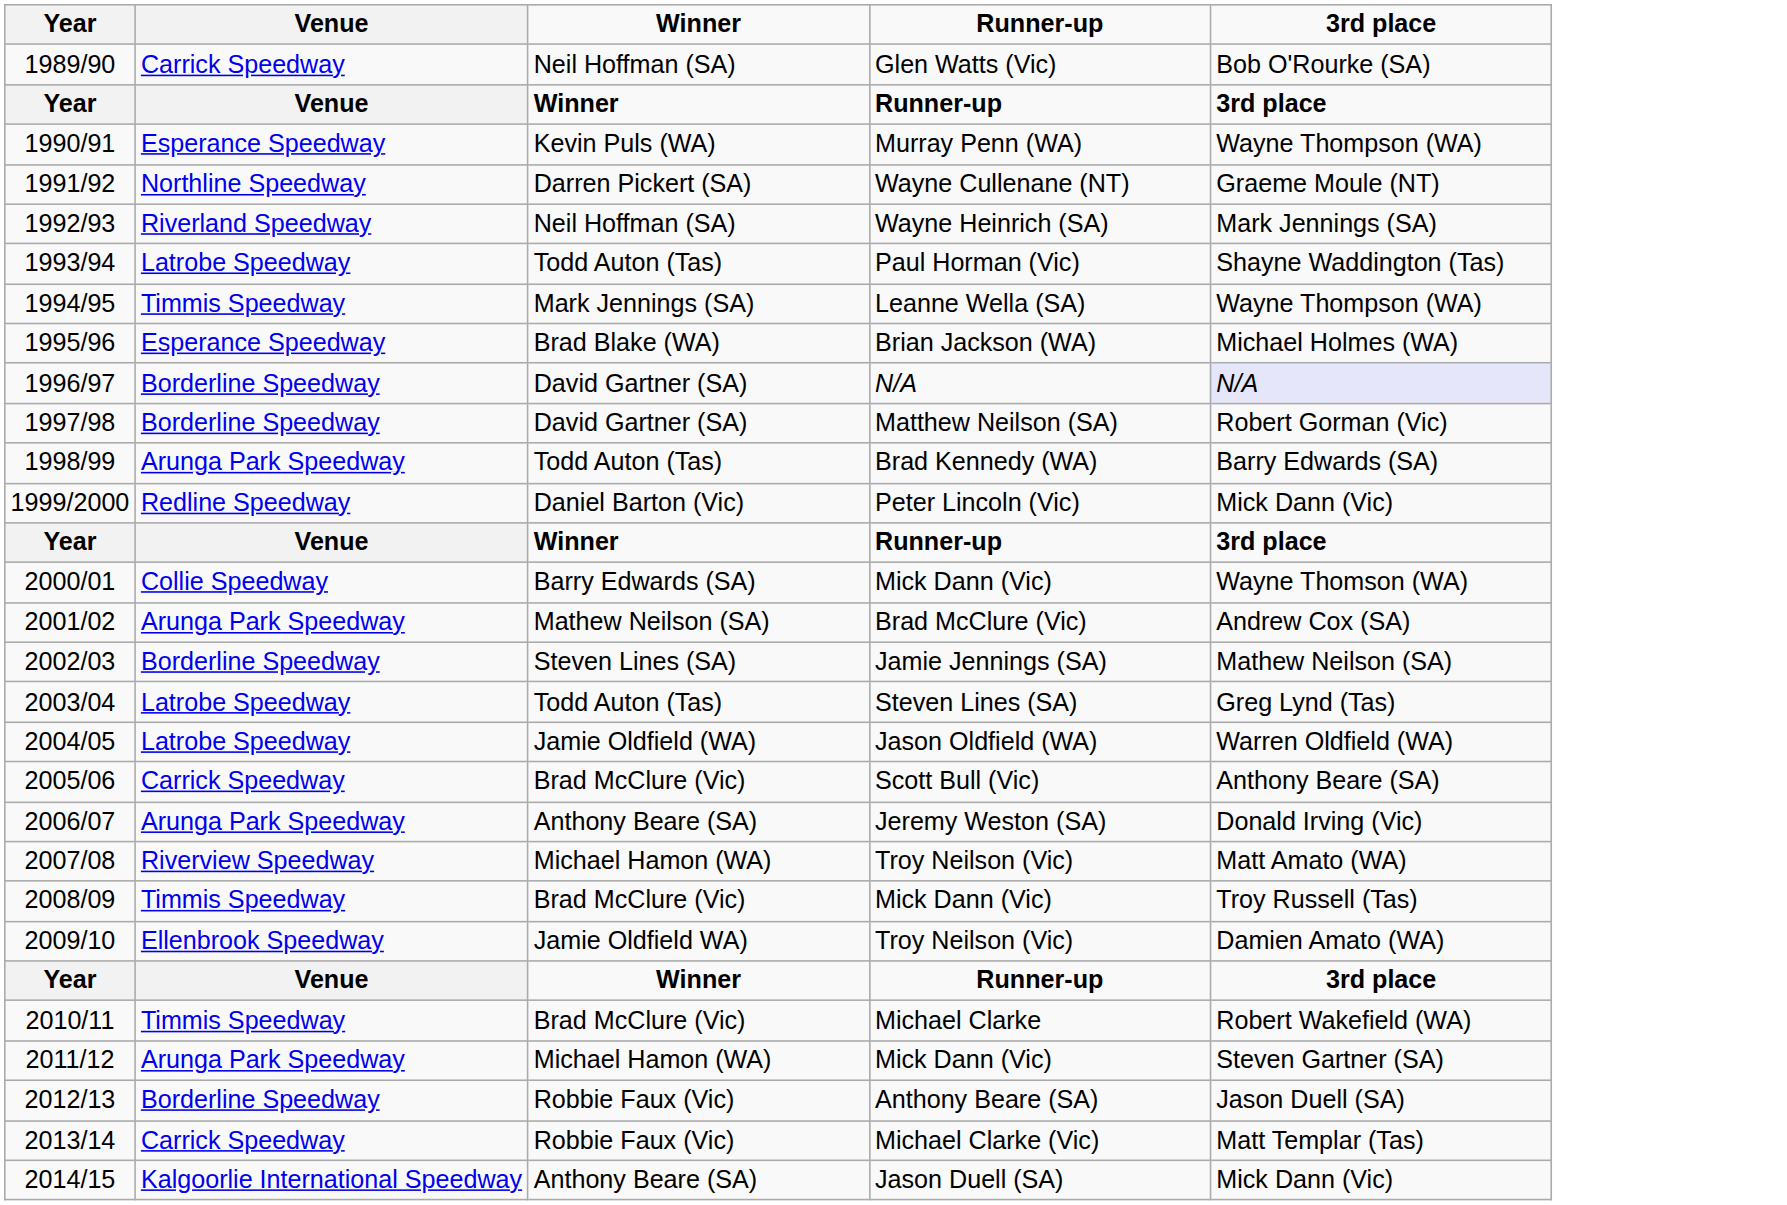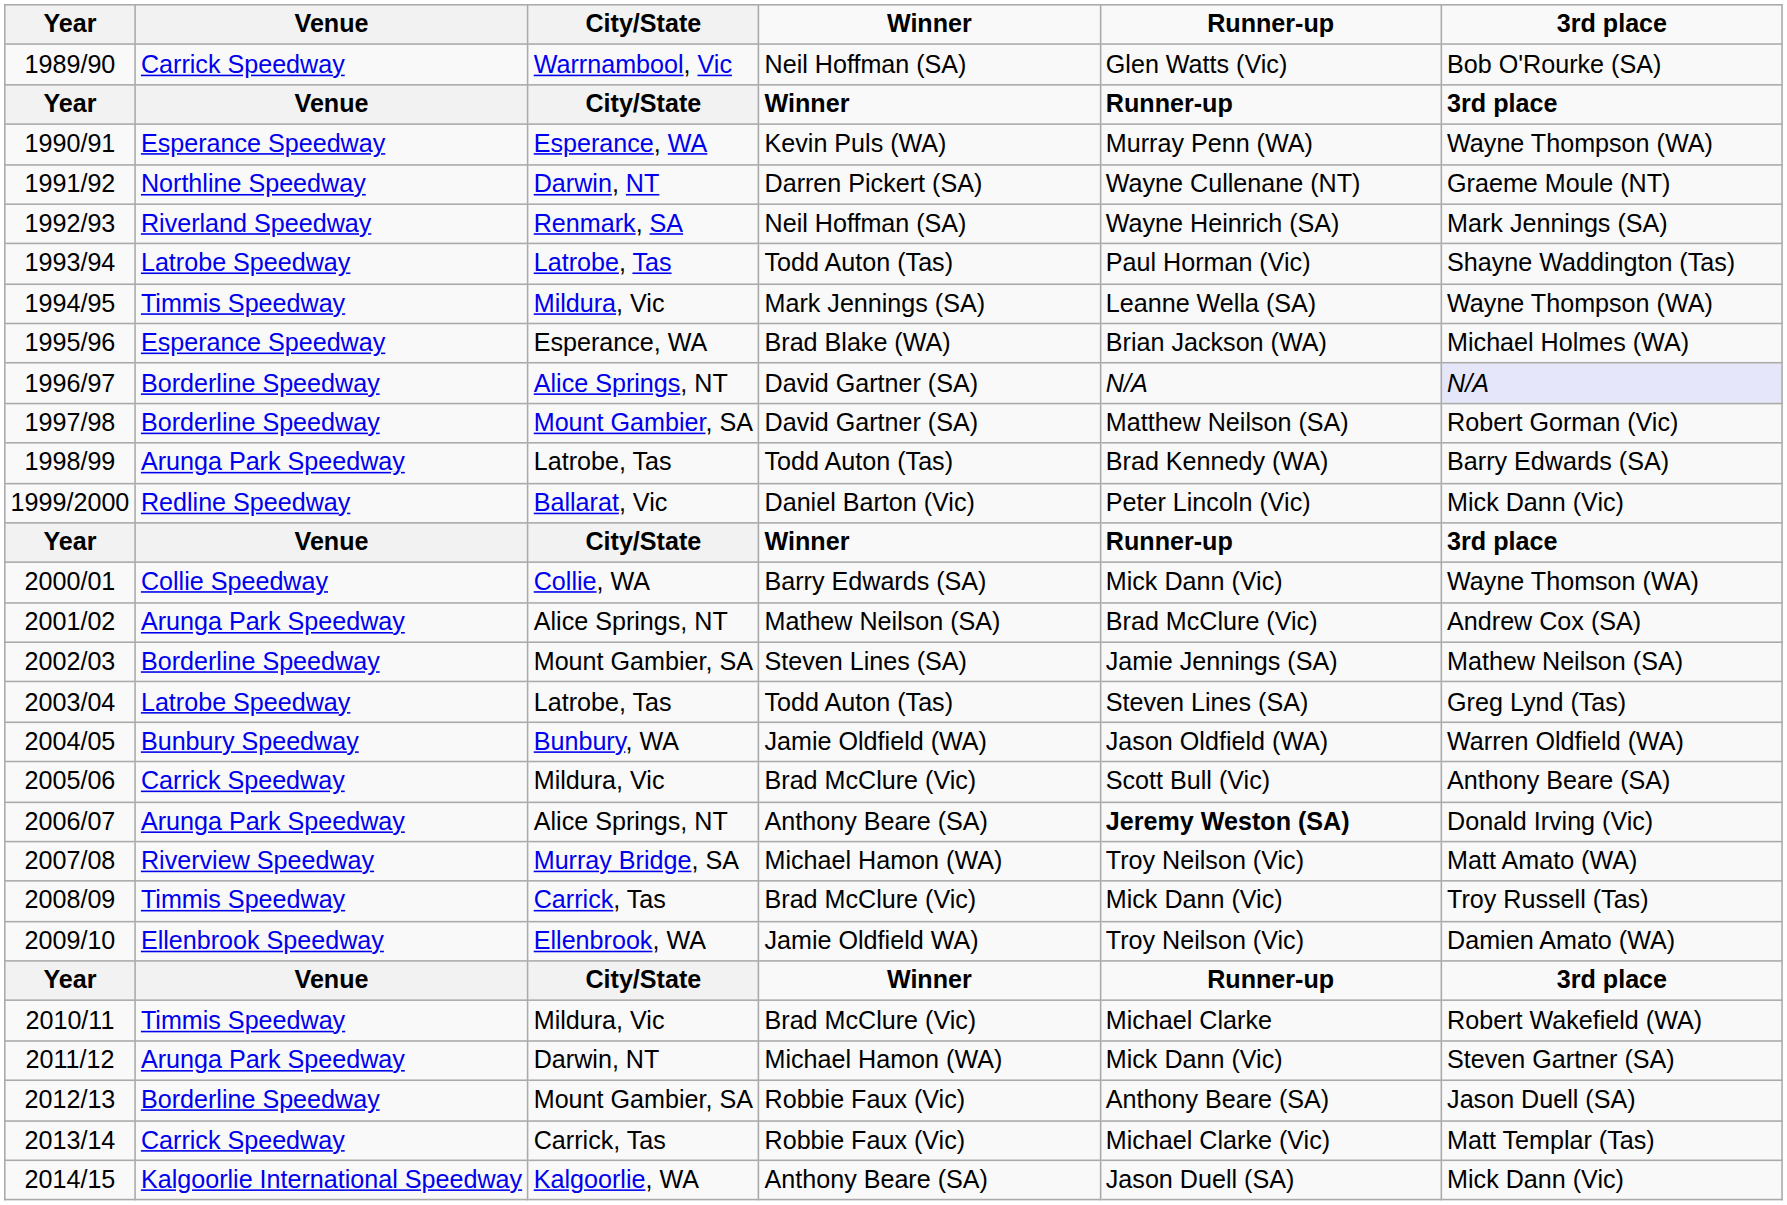 <table class="wikitable">
 <tr align=center>
 <th>Year</th>
 <th>Venue</th>
+<th>City/State</th>
 <td width=210px ><strong>Winner</strong></td>
 <td width=210px ><strong>Runner-up</strong></td>
 <td width=210px ><strong>3rd place</strong></td>
 </tr>
 <tr>
 <td align=center>1989/90</td>
 <td><a href='#'>Carrick Speedway</a></td>
+<td><a href='#'>Warrnambool</a>, <a href='#'>Vic</a></td>
 <td>Neil Hoffman (SA)</td>
 <td>Glen Watts (Vic)</td>
 <td>Bob O'Rourke (SA)</td>
 </tr>
 <tr>
 <th>Year</th>
 <th>Venue</th>
+<th>City/State</th>
 <td width=210px ><strong>Winner</strong></td>
 <td width=210px ><strong>Runner-up</strong></td>
 <td width=210px ><strong>3rd place</strong></td>
 </tr>
 <tr>
 <td align=center>1990/91</td>
 <td><a href='#'>Esperance Speedway</a></td>
+<td><a href='#'>Esperance</a>, <a href='#'>WA</a></td>
 <td>Kevin Puls (WA)</td>
 <td>Murray Penn (WA)</td>
 <td>Wayne Thompson (WA)</td>
 </tr>
 <tr>
 <td align=center>1991/92</td>
 <td><a href='#'>Northline Speedway</a></td>
+<td><a href='#'>Darwin</a>, <a href='#'>NT</a></td>
 <td>Darren Pickert (SA)</td>
 <td>Wayne Cullenane (NT)</td>
 <td>Graeme Moule (NT)</td>
 </tr>
 <tr>
 <td align=center>1992/93</td>
 <td><a href='#'>Riverland Speedway</a></td>
+<td><a href='#'>Renmark</a>, <a href='#'>SA</a></td>
 <td>Neil Hoffman (SA)</td>
 <td>Wayne Heinrich (SA)</td>
 <td>Mark Jennings (SA)</td>
 </tr>
 <tr>
 <td align=center>1993/94</td>
 <td><a href='#'>Latrobe Speedway</a></td>
+<td><a href='#'>Latrobe</a>, <a href='#'>Tas</a></td>
 <td>Todd Auton (Tas)</td>
 <td>Paul Horman (Vic)</td>
 <td>Shayne Waddington (Tas)</td>
 </tr>
 <tr>
 <td align=center>1994/95</td>
 <td><a href='#'>Timmis Speedway</a></td>
+<td><a href='#'>Mildura</a>, Vic</td>
 <td>Mark Jennings (SA)</td>
 <td>Leanne Wella (SA)</td>
 <td>Wayne Thompson (WA)</td>
 </tr>
 <tr>
 <td align=center>1995/96</td>
 <td><a href='#'>Esperance Speedway</a></td>
+<td>Esperance, WA</td>
 <td>Brad Blake (WA)</td>
 <td>Brian Jackson (WA)</td>
 <td>Michael Holmes (WA)</td>
 </tr>
 <tr>
 <td align=center>1996/97</td>
 <td><a href='#'>Borderline Speedway</a></td>
+<td><a href='#'>Alice Springs</a>, NT</td>
 <td>David Gartner (SA)</td>
 <td><em>N/A</em></td>
 <td style="background: lavender;"><em>N/A</em></td>
 </tr>
 <tr>
 <td align=center>1997/98</td>
 <td><a href='#'>Borderline Speedway</a></td>
+<td><a href='#'>Mount Gambier</a>, SA</td>
 <td>David Gartner (SA)</td>
 <td>Matthew Neilson (SA)</td>
 <td>Robert Gorman (Vic)</td>
 </tr>
 <tr>
 <td align=center>1998/99</td>
 <td><a href='#'>Arunga Park Speedway</a></td>
+<td>Latrobe, Tas</td>
 <td>Todd Auton (Tas)</td>
 <td>Brad Kennedy (WA)</td>
 <td>Barry Edwards (SA)</td>
 </tr>
 <tr>
 <td align=center>1999/2000</td>
 <td><a href='#'>Redline Speedway</a></td>
+<td><a href='#'>Ballarat</a>, Vic</td>
 <td>Daniel Barton (Vic)</td>
 <td>Peter Lincoln (Vic)</td>
 <td>Mick Dann (Vic)</td>
 </tr>
 <tr>
 <th>Year</th>
 <th>Venue</th>
+<th>City/State</th>
 <td width=210px ><strong>Winner</strong></td>
 <td width=210px ><strong>Runner-up</strong></td>
 <td width=210px ><strong>3rd place</strong></td>
 </tr>
 <tr>
 <td align=center>2000/01</td>
 <td><a href='#'>Collie Speedway</a></td>
+<td><a href='#'>Collie</a>, WA</td>
 <td>Barry Edwards (SA)</td>
 <td>Mick Dann (Vic)</td>
 <td>Wayne Thomson (WA)</td>
 </tr>
 <tr>
 <td align=center>2001/02</td>
 <td><a href='#'>Arunga Park Speedway</a></td>
+<td>Alice Springs, NT</td>
 <td>Mathew Neilson (SA)</td>
 <td>Brad McClure (Vic)</td>
 <td>Andrew Cox (SA)</td>
 </tr>
 <tr>
 <td align=center>2002/03</td>
 <td><a href='#'>Borderline Speedway</a></td>
+<td>Mount Gambier, SA</td>
 <td>Steven Lines (SA)</td>
 <td>Jamie Jennings (SA)</td>
 <td>Mathew Neilson (SA)</td>
 </tr>
 <tr>
 <td align=center>2003/04</td>
 <td><a href='#'>Latrobe Speedway</a></td>
+<td>Latrobe, Tas</td>
 <td>Todd Auton (Tas)</td>
 <td>Steven Lines (SA)</td>
 <td>Greg Lynd (Tas)</td>
 </tr>
 <tr>
 <td align=center>2004/05</td>
-<td><a href='#'>Latrobe Speedway</a></td>
+<td><a href='#'>Bunbury Speedway</a></td>
+<td><a href='#'>Bunbury</a>, WA</td>
 <td>Jamie Oldfield (WA)</td>
 <td>Jason Oldfield (WA)</td>
 <td>Warren Oldfield (WA)</td>
 </tr>
 <tr>
 <td align=center>2005/06</td>
 <td><a href='#'>Carrick Speedway</a></td>
+<td>Mildura, Vic</td>
 <td>Brad McClure (Vic)</td>
 <td>Scott Bull (Vic)</td>
 <td>Anthony Beare (SA)</td>
 </tr>
 <tr>
 <td align=center>2006/07</td>
 <td><a href='#'>Arunga Park Speedway</a></td>
+<td>Alice Springs, NT</td>
 <td>Anthony Beare (SA)</td>
-<td>Jeremy Weston (SA)</td>
+<td><strong>Jeremy Weston (SA)</strong></td>
 <td>Donald Irving (Vic)</td>
 </tr>
 <tr>
 <td align=center>2007/08</td>
 <td><a href='#'>Riverview Speedway</a></td>
+<td><a href='#'>Murray Bridge</a>, SA</td>
 <td>Michael Hamon (WA)</td>
 <td>Troy Neilson (Vic)</td>
 <td>Matt Amato (WA)</td>
 </tr>
 <tr>
 <td align=center>2008/09</td>
 <td><a href='#'>Timmis Speedway</a></td>
+<td><a href='#'>Carrick</a>, Tas</td>
 <td>Brad McClure (Vic)</td>
 <td>Mick Dann (Vic)</td>
 <td>Troy Russell (Tas)</td>
 </tr>
 <tr>
 <td align=center>2009/10</td>
 <td><a href='#'>Ellenbrook Speedway</a></td>
+<td><a href='#'>Ellenbrook</a>, WA</td>
 <td>Jamie Oldfield WA)</td>
 <td>Troy Neilson (Vic)</td>
 <td>Damien Amato (WA)</td>
 </tr>
 <tr align=center>
 <th>Year</th>
 <th>Venue</th>
+<th>City/State</th>
 <td width=210px ><strong>Winner</strong></td>
 <td width=210px ><strong>Runner-up</strong></td>
 <td width=210px ><strong>3rd place</strong></td>
 </tr>
 <tr>
 <td align=center>2010/11</td>
 <td><a href='#'>Timmis Speedway</a></td>
+<td>Mildura, Vic</td>
 <td>Brad McClure (Vic)</td>
 <td>Michael Clarke</td>
 <td>Robert Wakefield  (WA)</td>
 </tr>
 <tr>
 <td align=center>2011/12</td>
 <td><a href='#'>Arunga Park Speedway</a></td>
+<td>Darwin, NT</td>
 <td>Michael Hamon (WA)</td>
 <td>Mick Dann (Vic)</td>
 <td>Steven Gartner (SA)</td>
 </tr>
 <tr>
 <td align=center>2012/13</td>
 <td><a href='#'>Borderline Speedway</a></td>
+<td>Mount Gambier, SA</td>
 <td>Robbie Faux (Vic)</td>
 <td>Anthony Beare (SA)</td>
 <td>Jason Duell (SA)</td>
 </tr>
 <tr>
 <td align=center>2013/14</td>
 <td><a href='#'>Carrick Speedway</a></td>
+<td>Carrick, Tas</td>
 <td>Robbie Faux (Vic)</td>
 <td>Michael Clarke (Vic)</td>
 <td>Matt Templar (Tas)</td>
 </tr>
 <tr>
 <td align=center>2014/15</td>
 <td><a href='#'>Kalgoorlie International Speedway</a></td>
+<td><a href='#'>Kalgoorlie</a>, WA</td>
 <td>Anthony Beare (SA)</td>
 <td>Jason Duell (SA)</td>
 <td>Mick Dann (Vic)</td>
 </tr>
 </table>
